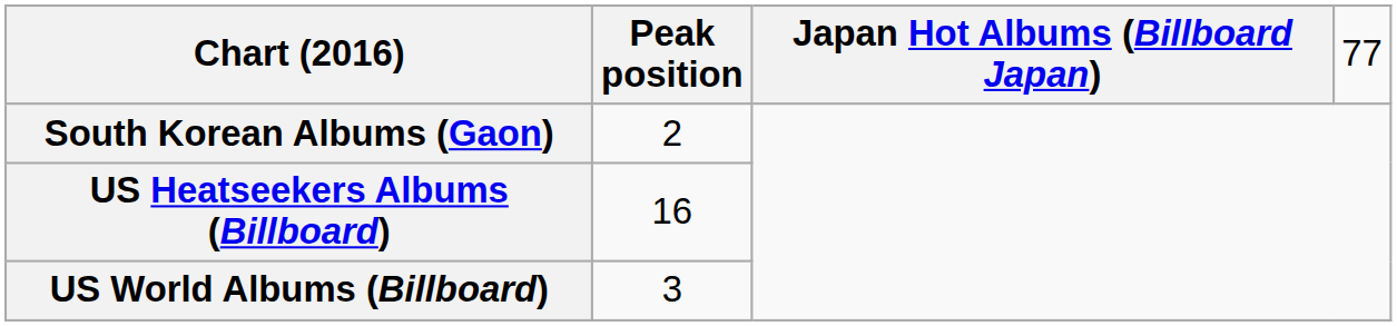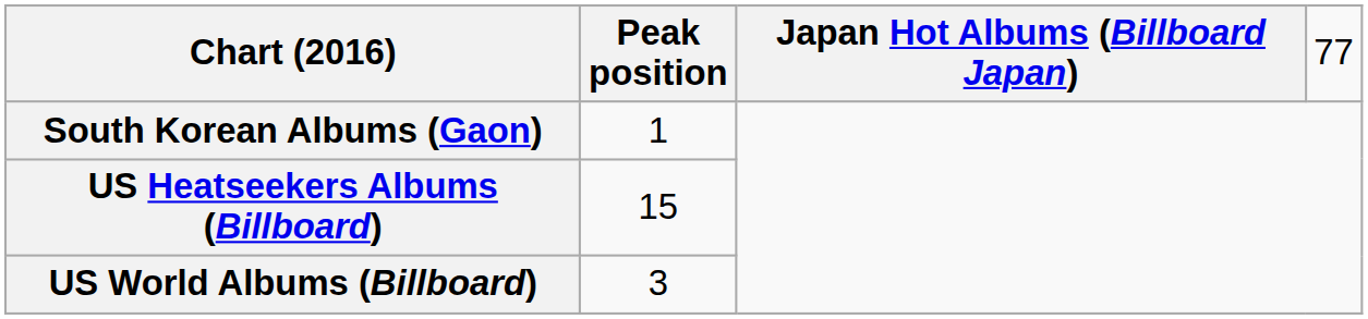 <table class="wikitable sortable plainrowheaders" style="text-align:center">
 <tr>
 <th>Chart (2016)</th>
 <th>Peak<br>position</th>
 <th scope="row" style="width:17em">Japan <a href='#'>Hot Albums</a> (<em><a href='#'>Billboard Japan</a></em>)</th>
 <td>77</td>
 </tr>
 <tr>
 <th scope="row" style="width:17em">South Korean Albums (<a href='#'>Gaon</a>)</th>
-<td>2</td>
+<td>1</td>
 </tr>
 <tr>
 <th scope="row" style="width:17em">US <a href='#'>Heatseekers Albums</a> (<a href='#'><em>Billboard</em></a>)</th>
-<td>16</td>
+<td>15</td>
 </tr>
 <tr>
 <th scope="row" style="width:17em">US World Albums (<em>Billboard</em>)</th>
 <td>3</td>
 </tr>
 </table>
